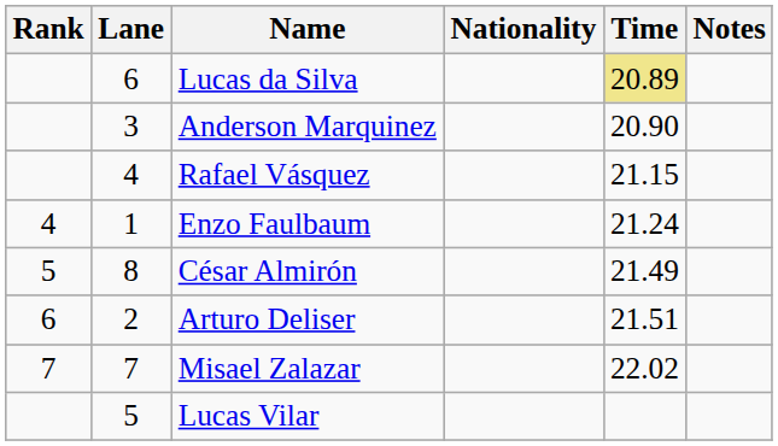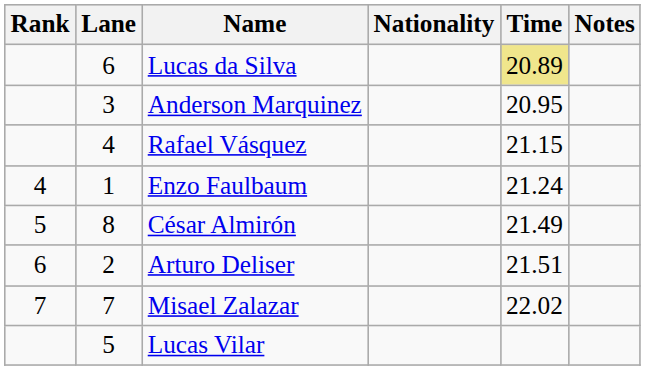 <table class="wikitable sortable" style="text-align:center">
 <tr>
 <th>Rank</th>
 <th>Lane</th>
 <th>Name</th>
 <th>Nationality</th>
 <th>Time</th>
 <th>Notes</th>
 </tr>
 <tr>
 <td></td>
 <td>6</td>
 <td align=left><a href='#'>Lucas da Silva</a></td>
 <td align=left></td>
 <td style="background: khaki;">20.89</td>
 <td></td>
 </tr>
 <tr>
 <td></td>
 <td>3</td>
 <td align=left><a href='#'>Anderson Marquinez</a></td>
 <td align=left></td>
-<td>20.90</td>
+<td>20.95</td>
 <td></td>
 </tr>
 <tr>
 <td></td>
 <td>4</td>
 <td align=left><a href='#'>Rafael Vásquez</a></td>
 <td align=left></td>
 <td>21.15</td>
 <td></td>
 </tr>
 <tr>
 <td>4</td>
 <td>1</td>
 <td align=left><a href='#'>Enzo Faulbaum</a></td>
 <td align=left></td>
 <td>21.24</td>
 <td></td>
 </tr>
 <tr>
 <td>5</td>
 <td>8</td>
 <td align=left><a href='#'>César Almirón</a></td>
 <td align=left></td>
 <td>21.49</td>
 <td></td>
 </tr>
 <tr>
 <td>6</td>
 <td>2</td>
 <td align=left><a href='#'>Arturo Deliser</a></td>
 <td align=left></td>
 <td>21.51</td>
 <td></td>
 </tr>
 <tr>
 <td>7</td>
 <td>7</td>
 <td align=left><a href='#'>Misael Zalazar</a></td>
 <td align=left></td>
 <td>22.02</td>
 <td></td>
 </tr>
 <tr>
 <td></td>
 <td>5</td>
 <td align=left><a href='#'>Lucas Vilar</a></td>
 <td align=left></td>
 <td></td>
 <td></td>
 </tr>
 </table>
